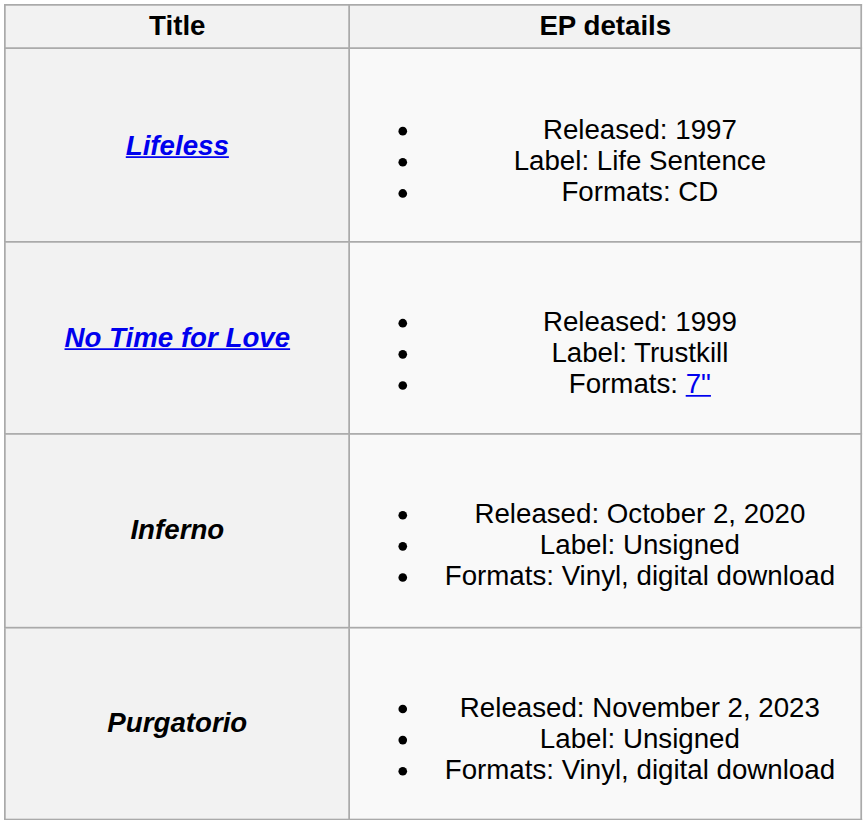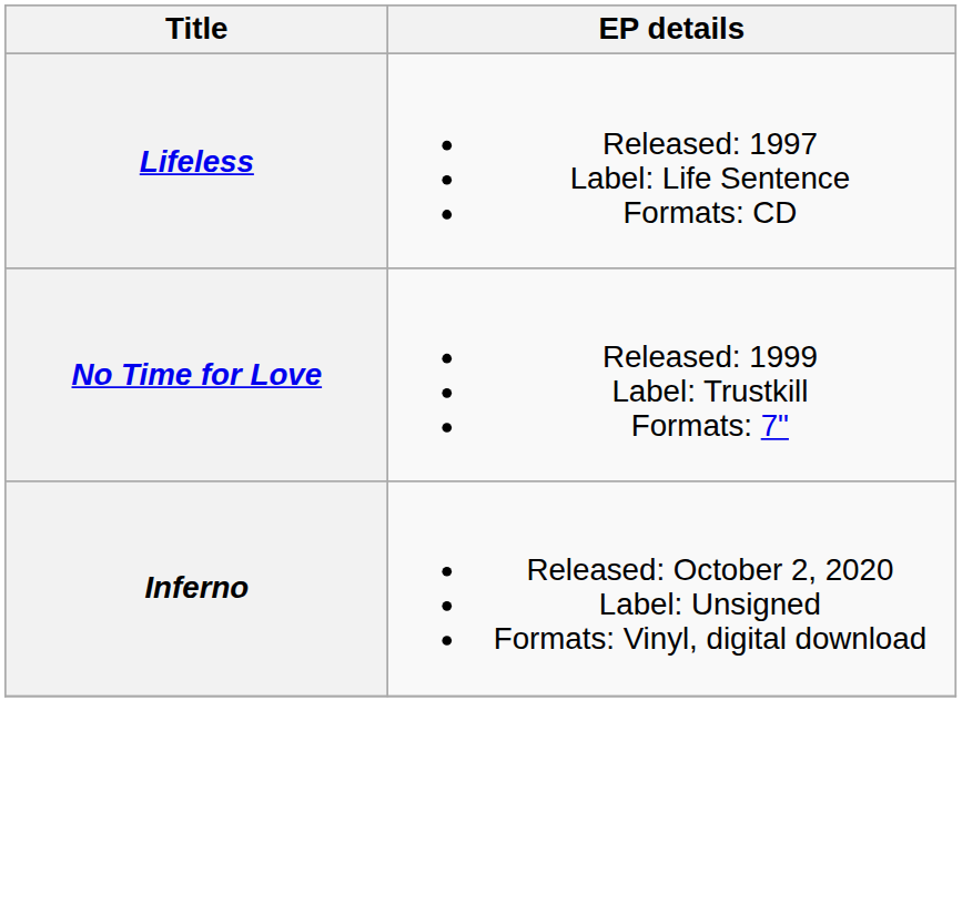 <table class="wikitable plainrowheaders" style="text-align:center;">
 <tr>
 <th scope="col" style="width:12em;">Title</th>
 <th scope="col" style="width:18em;">EP details</th>
 </tr>
 <tr>
 <th scope="row"><em><a href='#'>Lifeless</a></em></th>
 <td><br><ul><li>Released: 1997</li><li>Label: Life Sentence</li><li>Formats: CD</li></ul></td>
 </tr>
 <tr>
 <th scope="row"><em><a href='#'>No Time for Love</a></em></th>
 <td><br><ul><li>Released: 1999</li><li>Label: Trustkill</li><li>Formats: <a href='#'>7"</a></li></ul></td>
 </tr>
 <tr>
 <th scope="row"><em>Inferno</em></th>
 <td><br><ul><li>Released: October 2, 2020</li><li>Label: Unsigned</li><li>Formats: Vinyl, digital download</li></ul></td>
 </tr>
 <tr>
-<th scope="row"><em>Purgatorio</em></th>
-<td><br><ul><li>Released: November 2, 2023</li><li>Label: Unsigned</li><li>Formats: Vinyl, digital download</li></ul></td>
-</tr>
-<tr>
 </tr>
 </table>
